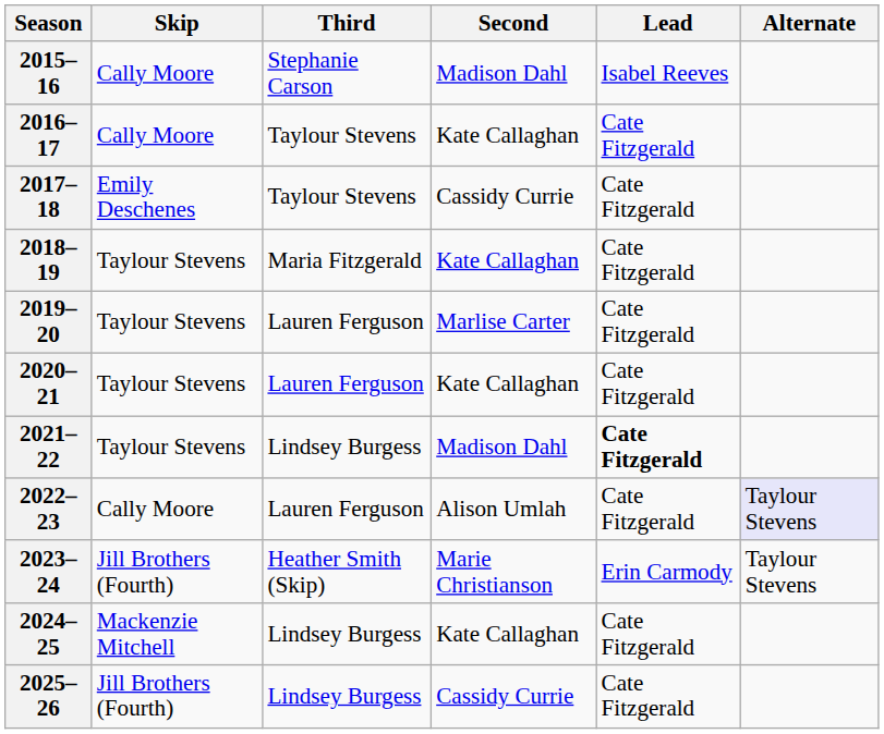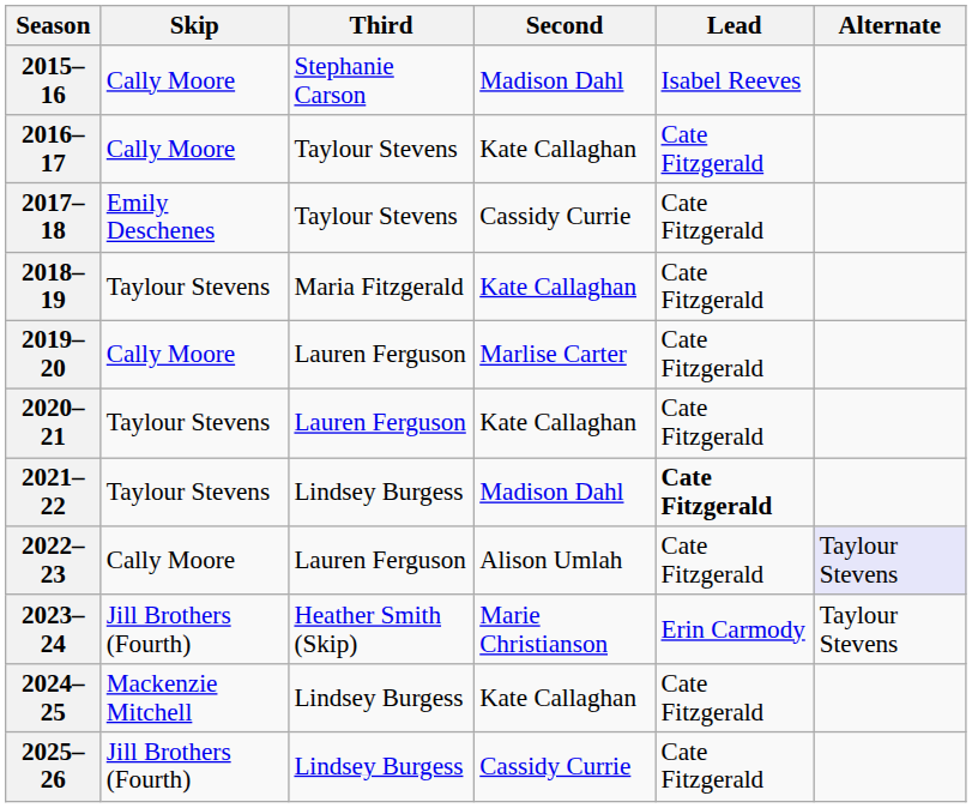 <table class="wikitable">
 <tr>
 <th scope="col">Season</th>
 <th scope="col">Skip</th>
 <th scope="col">Third</th>
 <th scope="col">Second</th>
 <th scope="col">Lead</th>
 <th scope="col">Alternate</th>
 </tr>
 <tr>
 <th scope="row">2015–16</th>
 <td><a href='#'>Cally Moore</a></td>
 <td><a href='#'>Stephanie Carson</a></td>
 <td><a href='#'>Madison Dahl</a></td>
 <td><a href='#'>Isabel Reeves</a></td>
 <td></td>
 </tr>
 <tr>
 <th scope="row">2016–17</th>
 <td><a href='#'>Cally Moore</a></td>
 <td>Taylour Stevens</td>
 <td>Kate Callaghan</td>
 <td><a href='#'>Cate Fitzgerald</a></td>
 <td></td>
 </tr>
 <tr>
 <th scope="row">2017–18</th>
 <td><a href='#'>Emily Deschenes</a></td>
 <td>Taylour Stevens</td>
 <td>Cassidy Currie</td>
 <td>Cate Fitzgerald</td>
 <td></td>
 </tr>
 <tr>
 <th scope="row">2018–19</th>
 <td>Taylour Stevens</td>
 <td>Maria Fitzgerald</td>
 <td><a href='#'>Kate Callaghan</a></td>
 <td>Cate Fitzgerald</td>
 <td></td>
 </tr>
 <tr>
 <th scope="row">2019–20</th>
-<td>Taylour Stevens</td>
+<td><a href='#'>Cally Moore</a></td>
 <td>Lauren Ferguson</td>
 <td><a href='#'>Marlise Carter</a></td>
 <td>Cate Fitzgerald</td>
 <td></td>
 </tr>
 <tr>
 <th scope="row">2020–21</th>
 <td>Taylour Stevens</td>
 <td><a href='#'>Lauren Ferguson</a></td>
 <td>Kate Callaghan</td>
 <td>Cate Fitzgerald</td>
 <td></td>
 </tr>
 <tr>
 <th scope="row">2021–22</th>
 <td>Taylour Stevens</td>
 <td>Lindsey Burgess</td>
 <td><a href='#'>Madison Dahl</a></td>
 <td><strong>Cate Fitzgerald</strong></td>
 <td></td>
 </tr>
 <tr>
 <th scope="row">2022–23</th>
 <td>Cally Moore</td>
 <td>Lauren Ferguson</td>
 <td>Alison Umlah</td>
 <td>Cate Fitzgerald</td>
 <td style="background: lavender;">Taylour Stevens</td>
 </tr>
 <tr>
 <th scope="row">2023–24</th>
 <td><a href='#'>Jill Brothers</a> (Fourth)</td>
 <td><a href='#'>Heather Smith</a> (Skip)</td>
 <td><a href='#'>Marie Christianson</a></td>
 <td><a href='#'>Erin Carmody</a></td>
 <td>Taylour Stevens</td>
 </tr>
 <tr>
 <th scope="row">2024–25</th>
 <td><a href='#'>Mackenzie Mitchell</a></td>
 <td>Lindsey Burgess</td>
 <td>Kate Callaghan</td>
 <td>Cate Fitzgerald</td>
 <td></td>
 </tr>
 <tr>
 <th scope="row">2025–26</th>
 <td><a href='#'>Jill Brothers</a> (Fourth)</td>
 <td><a href='#'>Lindsey Burgess</a></td>
 <td><a href='#'>Cassidy Currie</a></td>
 <td>Cate Fitzgerald</td>
 <td></td>
 </tr>
 </table>
